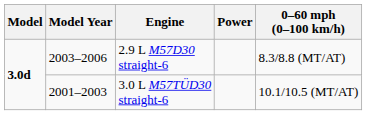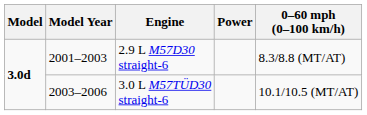 <table class="wikitable sortable">
 <tr>
 <th>Model</th>
 <th>Model Year</th>
 <th>Engine</th>
 <th>Power</th>
 <th>0–60 mph <br> (0–100 km/h)</th>
 </tr>
 <tr>
 <td rowspan="2"><strong>3.0d</strong></td>
-<td>2003–2006</td>
+<td>2001–2003</td>
 <td>2.9 L <em><a href='#'>M57D30</a></em> <br> <a href='#'>straight-6</a></td>
 <td></td>
 <td>8.3/8.8 (MT/AT)</td>
 </tr>
 <tr>
-<td>2001–2003</td>
+<td>2003–2006</td>
 <td>3.0 L <em><a href='#'>M57TÜD30</a></em> <br> <a href='#'>straight-6</a></td>
 <td></td>
 <td>10.1/10.5 (MT/AT)</td>
 </tr>
 </table>
